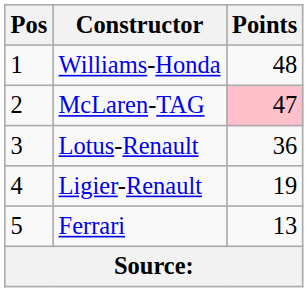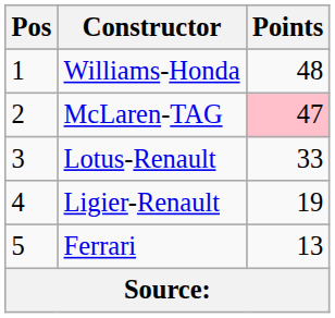 <table class="wikitable" style="font-size:95%;">
 <tr>
 <th>Pos</th>
 <th>Constructor</th>
 <th>Points</th>
 </tr>
 <tr>
 <td>1</td>
 <td> <a href='#'>Williams</a>-<a href='#'>Honda</a></td>
 <td align="right">48</td>
 </tr>
 <tr>
 <td>2</td>
 <td> <a href='#'>McLaren</a>-<a href='#'>TAG</a></td>
 <td align="right" style="background: pink;">47</td>
 </tr>
 <tr>
 <td>3</td>
 <td> <a href='#'>Lotus</a>-<a href='#'>Renault</a></td>
-<td align="right">36</td>
+<td align="right">33</td>
 </tr>
 <tr>
 <td>4</td>
 <td>  <a href='#'>Ligier</a>-<a href='#'>Renault</a></td>
 <td align="right">19</td>
 </tr>
 <tr>
 <td>5</td>
 <td> <a href='#'>Ferrari</a></td>
 <td align="right">13</td>
 </tr>
 <tr>
 <th colspan=4>Source: </th>
 </tr>
 </table>
